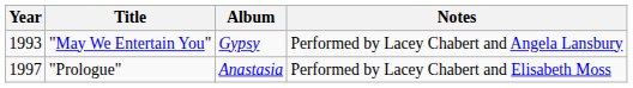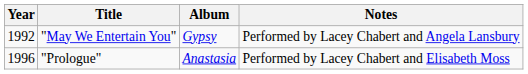 <table class="wikitable">
 <tr>
 <th>Year</th>
 <th>Title</th>
 <th>Album</th>
 <th>Notes</th>
 </tr>
 <tr>
-<td>1993</td>
+<td>1992</td>
 <td>"<a href='#'>May We Entertain You</a>"</td>
 <td><em><a href='#'>Gypsy</a></em></td>
 <td>Performed by Lacey Chabert and <a href='#'>Angela Lansbury</a></td>
 </tr>
 <tr>
-<td>1997</td>
+<td>1996</td>
 <td>"Prologue"</td>
 <td><em><a href='#'>Anastasia</a></em></td>
 <td>Performed by Lacey Chabert and <a href='#'>Elisabeth Moss</a></td>
 </tr>
 </table>
